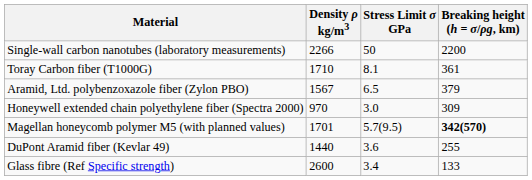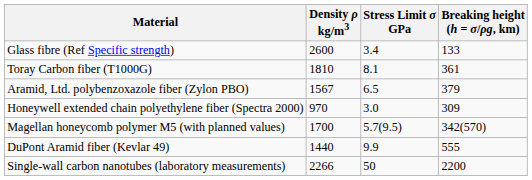 <table class="wikitable sortable">
 <tr>
 <th>Material</th>
 <th>Density <em>ρ</em><br>kg/m<sup>3</sup></th>
 <th>Stress Limit <em>σ</em><br>GPa</th>
 <th>Breaking height<br>(<em>h</em> = <em>σ</em>/<em>ρg</em>, km)</th>
 </tr>
 <tr>
-<td>Single-wall carbon nanotubes (laboratory measurements)</td>
-<td>2266</td>
-<td>50</td>
-<td>2200</td>
+<td>Glass fibre (Ref <a href='#'>Specific strength</a>)</td>
+<td>2600</td>
+<td>3.4</td>
+<td>133</td>
 </tr>
 <tr>
 <td>Toray Carbon fiber (T1000G)</td>
-<td>1710</td>
+<td>1810</td>
 <td>8.1</td>
 <td>361</td>
 </tr>
 <tr>
 <td>Aramid, Ltd. polybenzoxazole fiber (Zylon PBO)</td>
 <td>1567</td>
 <td>6.5</td>
 <td>379</td>
 </tr>
 <tr>
 <td>Honeywell extended chain polyethylene fiber (Spectra 2000)</td>
 <td>970</td>
 <td>3.0</td>
 <td>309</td>
 </tr>
 <tr>
 <td>Magellan honeycomb polymer M5 (with planned values)</td>
-<td>1701</td>
+<td>1700</td>
 <td>5.7(9.5)</td>
-<td><strong>342(570)</strong></td>
+<td>342(570)</td>
 </tr>
 <tr>
 <td>DuPont Aramid fiber (Kevlar 49)</td>
 <td>1440</td>
-<td>3.6</td>
-<td>255</td>
+<td>9.9</td>
+<td>555</td>
 </tr>
 <tr>
-<td>Glass fibre (Ref <a href='#'>Specific strength</a>)</td>
-<td>2600</td>
-<td>3.4</td>
-<td>133</td>
+<td>Single-wall carbon nanotubes (laboratory measurements)</td>
+<td>2266</td>
+<td>50</td>
+<td>2200</td>
 </tr>
 </table>
